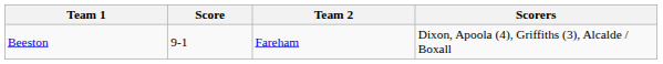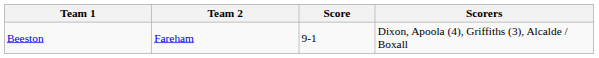 <table class="wikitable" style="font-size: 100%">
 <tr>
 <th width=200>Team 1</th>
+<th width=200>Team 2</th>
 <th width=100>Score</th>
-<th width=200>Team 2</th>
 <th width=300>Scorers</th>
 </tr>
 <tr>
 <td><a href='#'>Beeston</a></td>
+<td><a href='#'>Fareham</a></td>
 <td>9-1 </td>
-<td><a href='#'>Fareham</a></td>
 <td>Dixon, Apoola (4), Griffiths (3), Alcalde / Boxall</td>
 </tr>
 </table>
